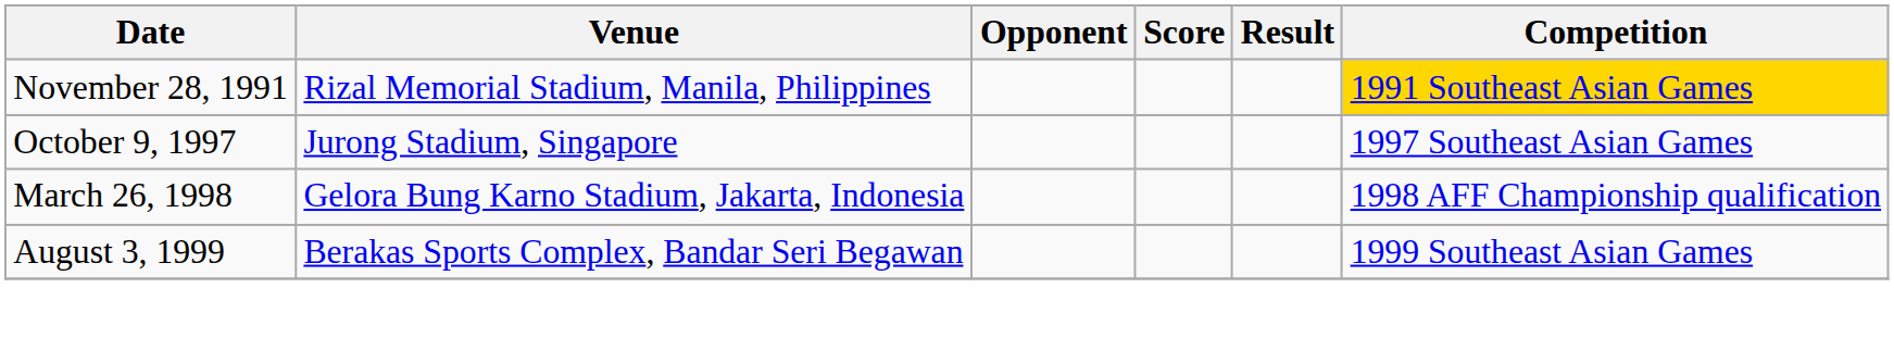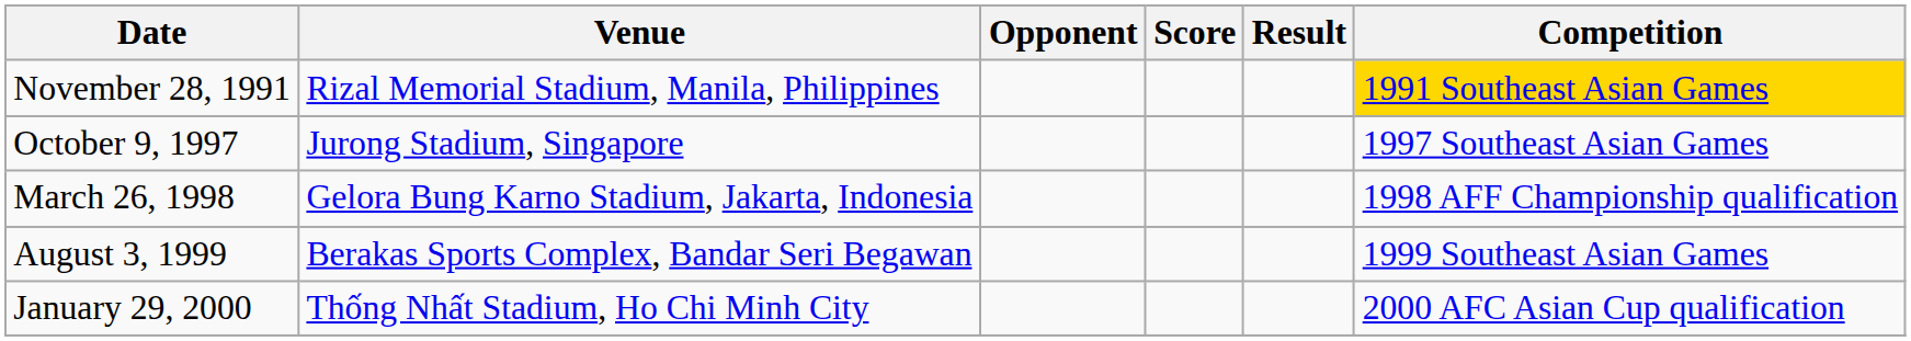 <table class="wikitable">
 <tr>
 <th>Date</th>
 <th>Venue</th>
 <th>Opponent</th>
 <th>Score</th>
 <th>Result</th>
 <th>Competition</th>
 </tr>
 <tr>
 <td>November 28, 1991</td>
 <td><a href='#'>Rizal Memorial Stadium</a>, <a href='#'>Manila</a>, <a href='#'>Philippines</a></td>
 <td></td>
 <td></td>
 <td></td>
 <td style="background: gold;"><a href='#'>1991 Southeast Asian Games</a></td>
 </tr>
 <tr>
 <td>October 9, 1997</td>
 <td><a href='#'>Jurong Stadium</a>, <a href='#'>Singapore</a></td>
 <td></td>
 <td></td>
 <td></td>
 <td><a href='#'>1997 Southeast Asian Games</a></td>
 </tr>
 <tr>
 <td>March 26, 1998</td>
 <td><a href='#'>Gelora Bung Karno Stadium</a>, <a href='#'>Jakarta</a>, <a href='#'>Indonesia</a></td>
 <td></td>
 <td></td>
 <td></td>
 <td><a href='#'>1998 AFF Championship qualification</a></td>
 </tr>
 <tr>
 <td>August 3, 1999</td>
 <td><a href='#'>Berakas Sports Complex</a>, <a href='#'>Bandar Seri Begawan</a></td>
 <td></td>
 <td></td>
 <td></td>
 <td><a href='#'>1999 Southeast Asian Games</a></td>
 </tr>
 <tr>
+<td>January 29, 2000</td>
+<td><a href='#'>Thống Nhất Stadium</a>, <a href='#'>Ho Chi Minh City</a></td>
+<td></td>
+<td></td>
+<td></td>
+<td><a href='#'>2000 AFC Asian Cup qualification</a></td>
+</tr>
+<tr>
 </tr>
 </table>
